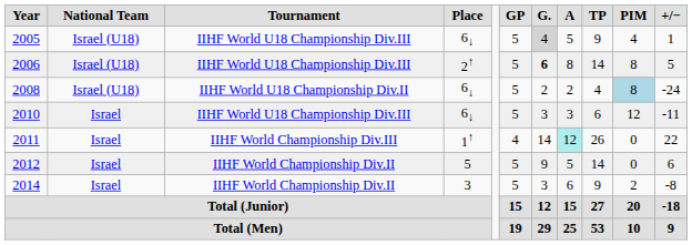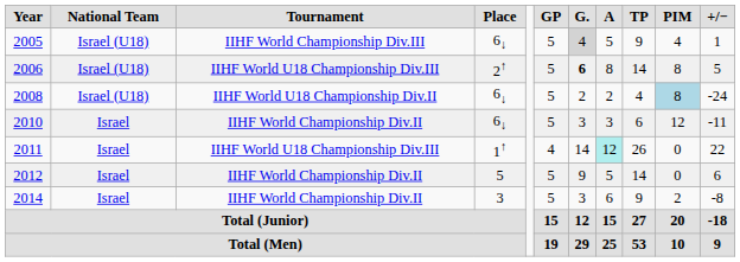 <table class="wikitable toccolours" style="text-align:center; width:50em">
 <tr bgcolor="#e0e0e0" style="font-weight:bold;">
 <td>Year</td>
 <td>National Team</td>
 <td>Tournament</td>
 <td>Place</td>
 <td rowspan="100" bgcolor="#f9f9f9"></td>
 <td>GP</td>
 <td>G.</td>
 <td>A</td>
 <td>TP</td>
 <td>PIM</td>
 <td>+/−</td>
 </tr>
 <tr>
 <td><a href='#'>2005</a></td>
 <td><a href='#'>Israel (U18)</a></td>
-<td><a href='#'>IIHF World U18 Championship Div.III</a></td>
+<td><a href='#'>IIHF World Championship Div.III</a></td>
 <td>6<sub>↓</sub></td>
 <td>5</td>
 <td style="background: lightgrey;">4</td>
 <td>5</td>
 <td>9</td>
 <td>4</td>
 <td>1</td>
 </tr>
 <tr bgcolor="#f0f0f0">
 <td><a href='#'>2006</a></td>
 <td><a href='#'>Israel (U18)</a></td>
 <td><a href='#'>IIHF World U18 Championship Div.III</a></td>
 <td>2<sup>↑</sup></td>
 <td>5</td>
 <td><strong>6</strong></td>
 <td>8</td>
 <td>14</td>
 <td>8</td>
 <td>5</td>
 </tr>
 <tr>
 <td><a href='#'>2008</a></td>
 <td><a href='#'>Israel (U18)</a></td>
 <td><a href='#'>IIHF World U18 Championship Div.II</a></td>
 <td>6<sub>↓</sub></td>
 <td>5</td>
 <td>2</td>
 <td>2</td>
 <td>4</td>
 <td style="background: lightblue;">8</td>
 <td>-24</td>
 </tr>
 <tr bgcolor="#f0f0f0">
 <td><a href='#'>2010</a></td>
 <td><a href='#'>Israel</a></td>
-<td><a href='#'>IIHF World U18 Championship Div.III</a></td>
+<td><a href='#'>IIHF World Championship Div.II</a></td>
 <td>6<sub>↓</sub></td>
 <td>5</td>
 <td>3</td>
 <td>3</td>
 <td>6</td>
 <td>12</td>
 <td>-11</td>
 </tr>
 <tr>
 <td><a href='#'>2011</a></td>
 <td><a href='#'>Israel</a></td>
-<td><a href='#'>IIHF World Championship Div.III</a></td>
+<td><a href='#'>IIHF World U18 Championship Div.III</a></td>
 <td>1<sup>↑</sup></td>
 <td>4</td>
 <td>14</td>
 <td style="background: paleturquoise;">12</td>
 <td>26</td>
 <td>0</td>
 <td>22</td>
 </tr>
 <tr bgcolor="#f0f0f0">
 <td><a href='#'>2012</a></td>
 <td><a href='#'>Israel</a></td>
 <td><a href='#'>IIHF World Championship Div.II</a></td>
 <td>5</td>
 <td>5</td>
 <td>9</td>
 <td>5</td>
 <td>14</td>
 <td>0</td>
 <td>6</td>
 </tr>
 <tr>
 <td><a href='#'>2014</a></td>
 <td><a href='#'>Israel</a></td>
 <td><a href='#'>IIHF World Championship Div.II</a></td>
 <td>3</td>
 <td>5</td>
 <td>3</td>
 <td>6</td>
 <td>9</td>
 <td>2</td>
 <td>-8</td>
 </tr>
 <tr bgcolor="#e0e0e0" style="font-weight:bold;">
 <td colspan=4>Total (Junior)</td>
 <td>15</td>
 <td>12</td>
 <td>15</td>
 <td>27</td>
 <td>20</td>
 <td>-18</td>
 </tr>
 <tr bgcolor="#e0e0e0" style="font-weight:bold;">
 <td colspan=4>Total (Men)</td>
 <td>19</td>
 <td>29</td>
 <td>25</td>
 <td>53</td>
 <td>10</td>
 <td>9</td>
 </tr>
 </table>
